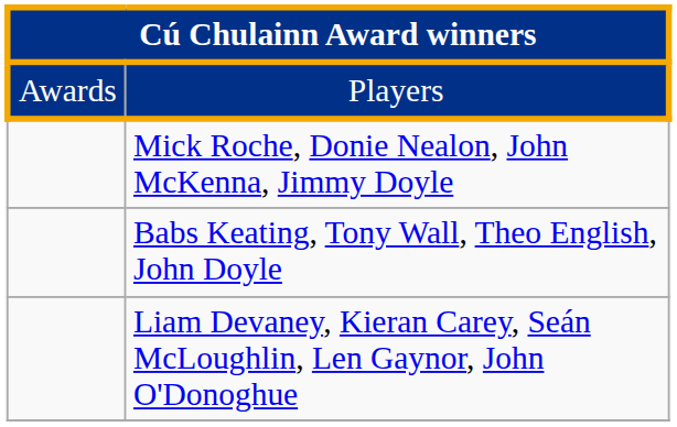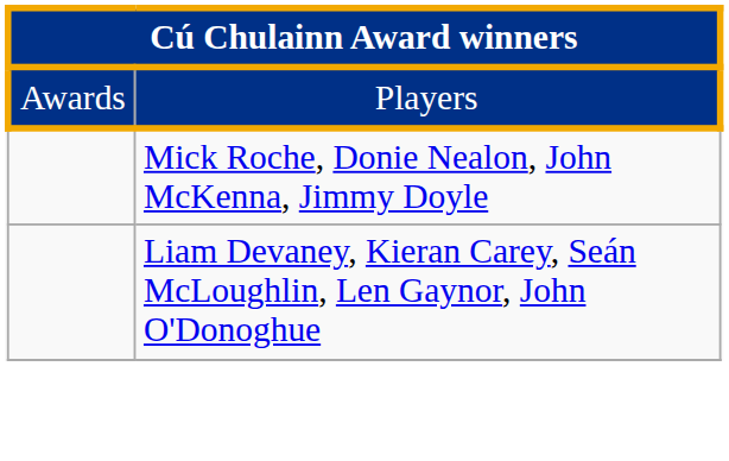 <table class="wikitable" width="26%">
 <tr style="text-align:center;background:#003087; color:white; border:3px solid #F2A901">
 <td colspan="2"><strong>Cú Chulainn Award winners</strong></td>
 </tr>
 <tr style="text-align:center;background:#003087; color:white; border:3px solid #F2A901">
 <td width="50px">Awards</td>
 <td>Players</td>
 </tr>
 <tr>
 <td></td>
 <td><a href='#'>Mick Roche</a>, <a href='#'>Donie Nealon</a>, <a href='#'>John McKenna</a>, <a href='#'>Jimmy Doyle</a></td>
 </tr>
 <tr>
 <td></td>
-<td><a href='#'>Babs Keating</a>, <a href='#'>Tony Wall</a>, <a href='#'>Theo English</a>, <a href='#'>John Doyle</a></td>
-</tr>
-<tr>
-<td></td>
 <td><a href='#'>Liam Devaney</a>, <a href='#'>Kieran Carey</a>, <a href='#'>Seán McLoughlin</a>, <a href='#'>Len Gaynor</a>, <a href='#'>John O'Donoghue</a></td>
 </tr>
 <tr>
 </tr>
 </table>
